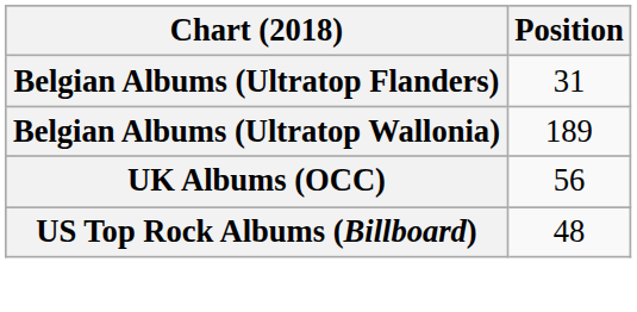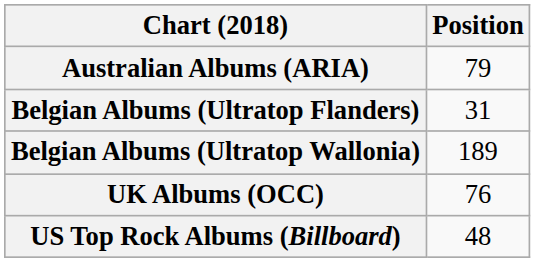 <table class="wikitable sortable plainrowheaders" style="text-align:center">
 <tr>
 <th scope="col">Chart (2018)</th>
 <th scope="col">Position</th>
+</tr>
+<tr>
+<th scope="row">Australian Albums (ARIA)</th>
+<td>79</td>
 </tr>
 <tr>
 <th scope="row">Belgian Albums (Ultratop Flanders)</th>
 <td>31</td>
 </tr>
 <tr>
 <th scope="row">Belgian Albums (Ultratop Wallonia)</th>
 <td>189</td>
 </tr>
 <tr>
 <th scope="row">UK Albums (OCC)</th>
-<td>56</td>
+<td>76</td>
 </tr>
 <tr>
 <th scope="row">US Top Rock Albums (<em>Billboard</em>)</th>
 <td>48</td>
 </tr>
 </table>
